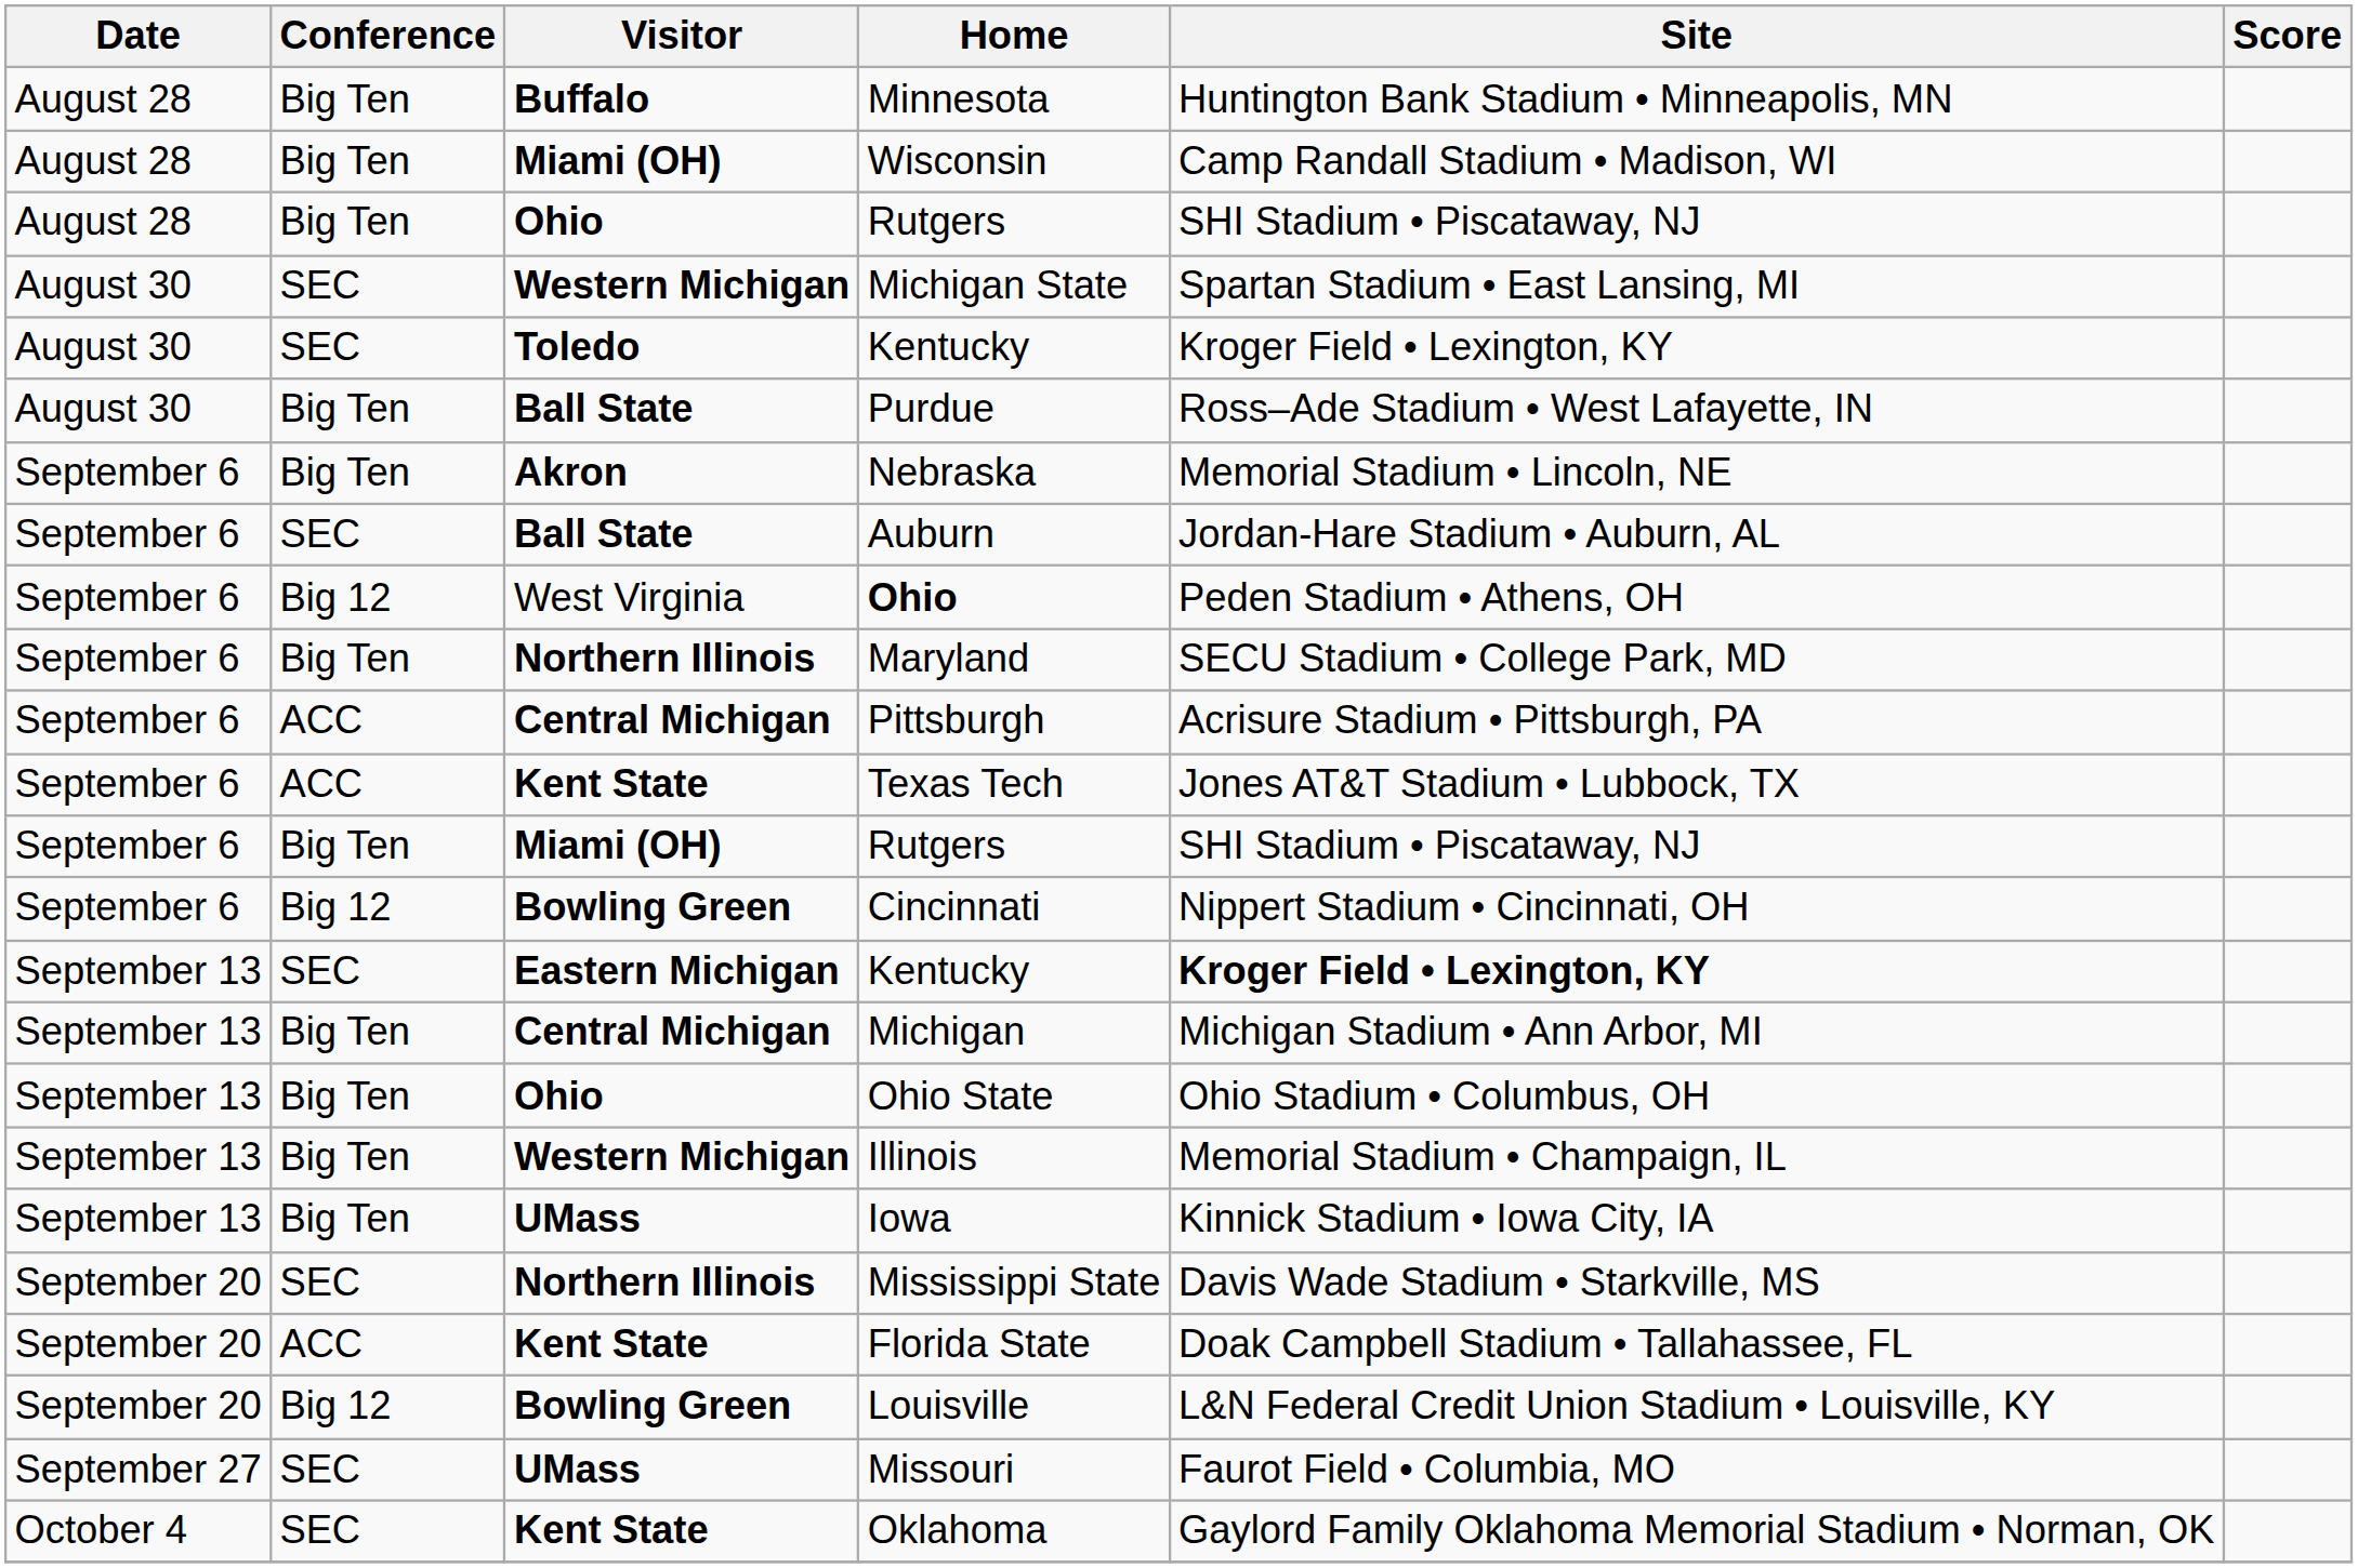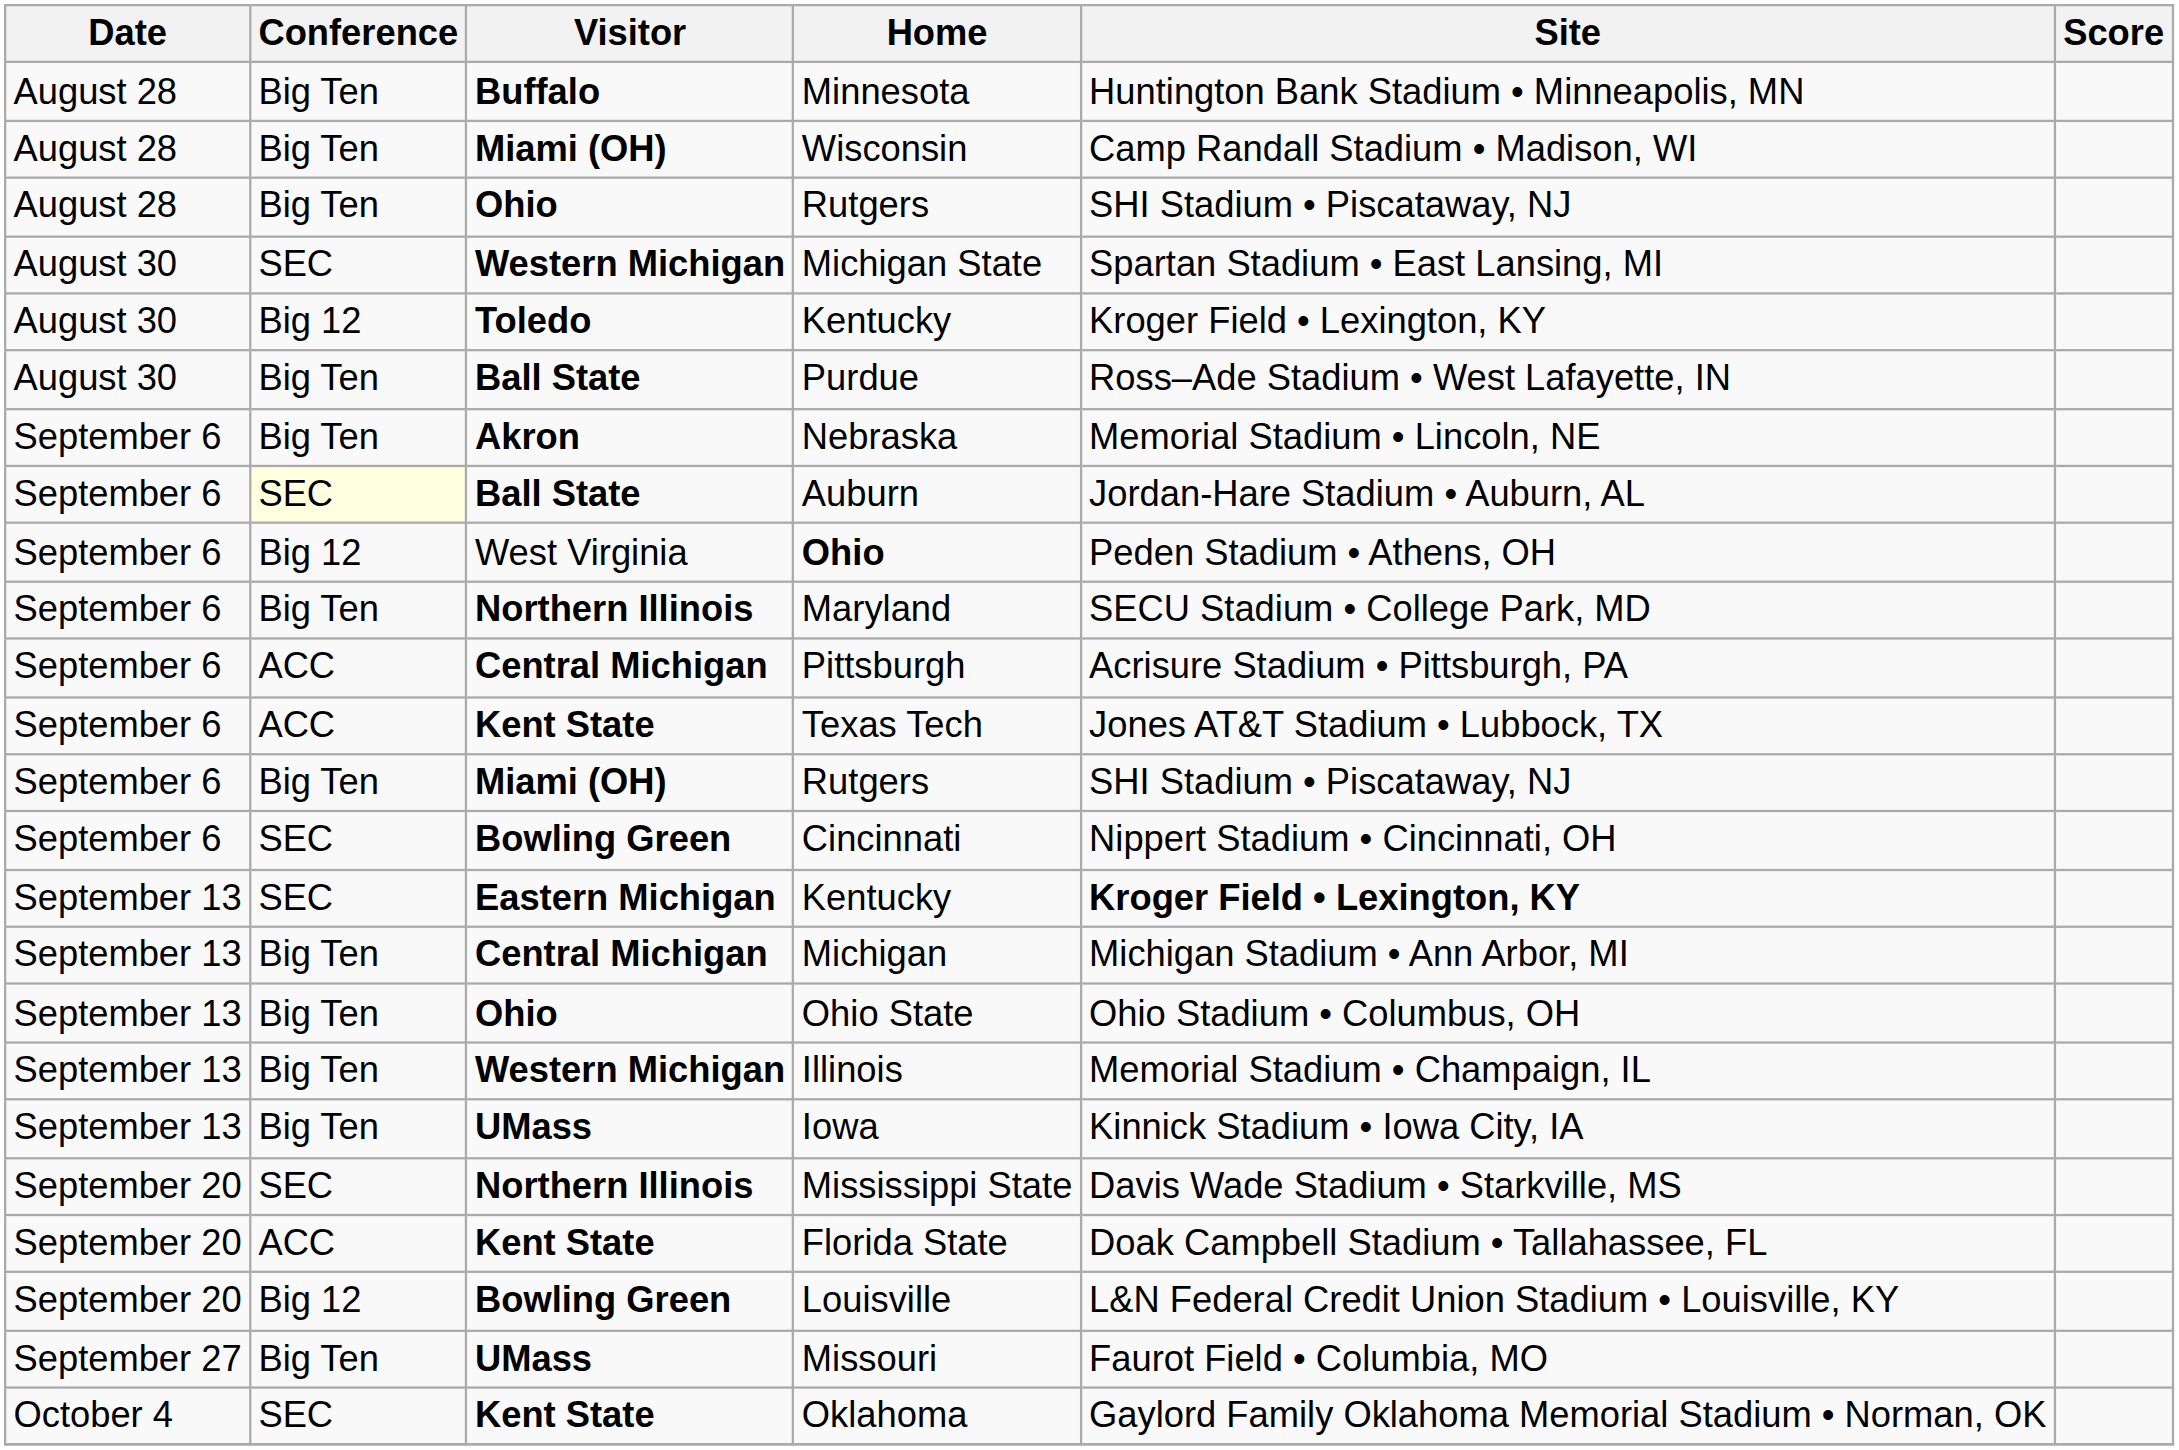 <table class="wikitable">
 <tr>
 <th>Date</th>
 <th>Conference</th>
 <th>Visitor</th>
 <th>Home</th>
 <th>Site</th>
 <th>Score</th>
 </tr>
 <tr>
 <td>August 28</td>
 <td>Big Ten</td>
 <td><strong>Buffalo</strong></td>
 <td>Minnesota</td>
 <td>Huntington Bank Stadium • Minneapolis, MN</td>
 <td> </td>
 </tr>
 <tr>
 <td>August 28</td>
 <td>Big Ten</td>
 <td><strong>Miami (OH)</strong></td>
 <td>Wisconsin</td>
 <td>Camp Randall Stadium • Madison, WI</td>
 <td> </td>
 </tr>
 <tr>
 <td>August 28</td>
 <td>Big Ten</td>
 <td><strong>Ohio</strong></td>
 <td>Rutgers</td>
 <td>SHI Stadium • Piscataway, NJ</td>
 <td> </td>
 </tr>
 <tr>
 <td>August 30</td>
 <td>SEC</td>
 <td><strong>Western Michigan</strong></td>
 <td>Michigan State</td>
 <td>Spartan Stadium • East Lansing, MI</td>
 <td> </td>
 </tr>
 <tr>
 <td>August 30</td>
-<td>SEC</td>
+<td>Big 12</td>
 <td><strong>Toledo</strong></td>
 <td>Kentucky</td>
 <td>Kroger Field • Lexington, KY</td>
 <td> </td>
 </tr>
 <tr>
 <td>August 30</td>
 <td>Big Ten</td>
 <td><strong>Ball State</strong></td>
 <td>Purdue</td>
 <td>Ross–Ade Stadium • West Lafayette, IN</td>
 <td> </td>
 </tr>
 <tr>
 <td>September 6</td>
 <td>Big Ten</td>
 <td><strong>Akron</strong></td>
 <td>Nebraska</td>
 <td>Memorial Stadium • Lincoln, NE</td>
 <td> </td>
 </tr>
 <tr>
 <td>September 6</td>
-<td>SEC</td>
+<td style="background: lightyellow;">SEC</td>
 <td><strong>Ball State</strong></td>
 <td>Auburn</td>
 <td>Jordan-Hare Stadium • Auburn, AL</td>
 <td> </td>
 </tr>
 <tr>
 <td>September 6</td>
 <td>Big 12</td>
 <td>West Virginia</td>
 <td><strong>Ohio</strong></td>
 <td>Peden Stadium • Athens, OH</td>
 <td> </td>
 </tr>
 <tr>
 <td>September 6</td>
 <td>Big Ten</td>
 <td><strong>Northern Illinois</strong></td>
 <td>Maryland</td>
 <td>SECU Stadium • College Park, MD</td>
 <td> </td>
 </tr>
 <tr>
 <td>September 6</td>
 <td>ACC</td>
 <td><strong>Central Michigan</strong></td>
 <td>Pittsburgh</td>
 <td>Acrisure Stadium • Pittsburgh, PA</td>
 <td> </td>
 </tr>
 <tr>
 <td>September 6</td>
 <td>ACC</td>
 <td><strong>Kent State</strong></td>
 <td>Texas Tech</td>
 <td>Jones AT&T Stadium • Lubbock, TX</td>
 <td> </td>
 </tr>
 <tr>
 <td>September 6</td>
 <td>Big Ten</td>
 <td><strong>Miami (OH)</strong></td>
 <td>Rutgers</td>
 <td>SHI Stadium • Piscataway, NJ</td>
 <td> </td>
 </tr>
 <tr>
 <td>September 6</td>
-<td>Big 12</td>
+<td>SEC</td>
 <td><strong>Bowling Green</strong></td>
 <td>Cincinnati</td>
 <td>Nippert Stadium • Cincinnati, OH</td>
 <td> </td>
 </tr>
 <tr>
 <td>September 13</td>
 <td>SEC</td>
 <td><strong>Eastern Michigan</strong></td>
 <td>Kentucky</td>
 <td><strong>Kroger Field • Lexington, KY</strong></td>
 <td> </td>
 </tr>
 <tr>
 <td>September 13</td>
 <td>Big Ten</td>
 <td><strong>Central Michigan</strong></td>
 <td>Michigan</td>
 <td>Michigan Stadium • Ann Arbor, MI</td>
 <td> </td>
 </tr>
 <tr>
 <td>September 13</td>
 <td>Big Ten</td>
 <td><strong>Ohio</strong></td>
 <td>Ohio State</td>
 <td>Ohio Stadium • Columbus, OH</td>
 <td> </td>
 </tr>
 <tr>
 <td>September 13</td>
 <td>Big Ten</td>
 <td><strong>Western Michigan</strong></td>
 <td>Illinois</td>
 <td>Memorial Stadium • Champaign, IL</td>
 <td> </td>
 </tr>
 <tr>
 <td>September 13</td>
 <td>Big Ten</td>
 <td><strong>UMass</strong></td>
 <td>Iowa</td>
 <td>Kinnick Stadium • Iowa City, IA</td>
 <td> </td>
 </tr>
 <tr>
 <td>September 20</td>
 <td>SEC</td>
 <td><strong>Northern Illinois</strong></td>
 <td>Mississippi State</td>
 <td>Davis Wade Stadium • Starkville, MS</td>
 <td> </td>
 </tr>
 <tr>
 <td>September 20</td>
 <td>ACC</td>
 <td><strong>Kent State</strong></td>
 <td>Florida State</td>
 <td>Doak Campbell Stadium • Tallahassee, FL</td>
 <td> </td>
 </tr>
 <tr>
 <td>September 20</td>
 <td>Big 12</td>
 <td><strong>Bowling Green</strong></td>
 <td>Louisville</td>
 <td>L&N Federal Credit Union Stadium • Louisville, KY</td>
 <td> </td>
 </tr>
 <tr>
 <td>September 27</td>
-<td>SEC</td>
+<td>Big Ten</td>
 <td><strong>UMass</strong></td>
 <td>Missouri</td>
 <td>Faurot Field • Columbia, MO</td>
 <td> </td>
 </tr>
 <tr>
 <td>October 4</td>
 <td>SEC</td>
 <td><strong>Kent State</strong></td>
 <td>Oklahoma</td>
 <td>Gaylord Family Oklahoma Memorial Stadium • Norman, OK</td>
 <td> </td>
 </tr>
 <tr>
 </tr>
 </table>
